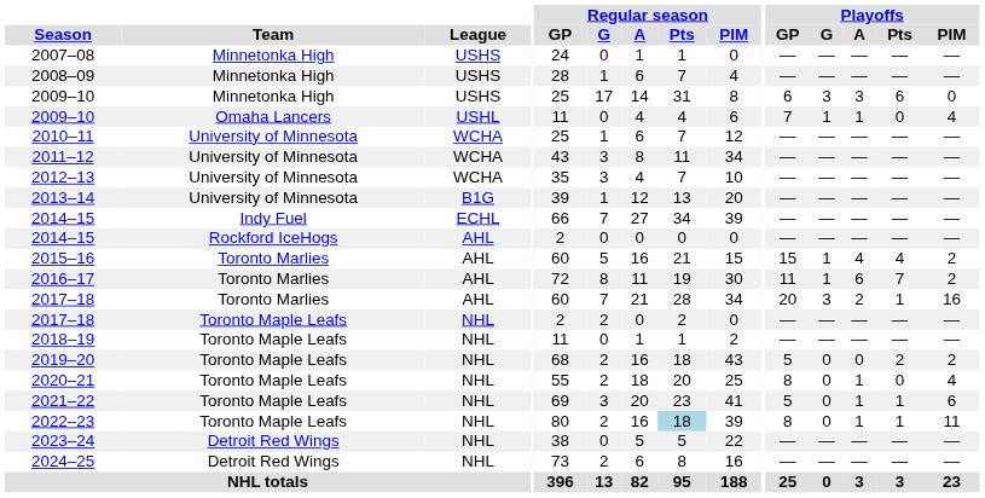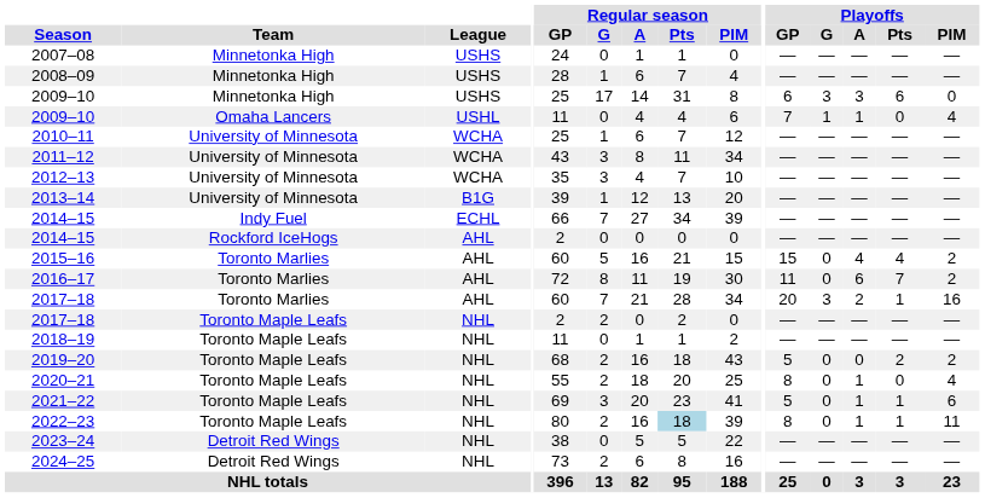 <table border="0" cellpadding="1" cellspacing="0" style="text-align:center; width:60em">
 <tr bgcolor="#e0e0e0">
 <th colspan="3" bgcolor="#ffffff"></th>
 <th rowspan="99" bgcolor="#ffffff"></th>
 <th colspan="5"><a href='#'>Regular season</a></th>
 <th rowspan="99" bgcolor="#ffffff"></th>
 <th colspan="5"><a href='#'>Playoffs</a></th>
 </tr>
 <tr bgcolor="#e0e0e0">
 <th><a href='#'>Season</a></th>
 <th>Team</th>
 <th>League</th>
 <th>GP</th>
 <th><a href='#'>G</a></th>
 <th><a href='#'>A</a></th>
 <th><a href='#'>Pts</a></th>
 <th><a href='#'>PIM</a></th>
 <th>GP</th>
 <th>G</th>
 <th>A</th>
 <th>Pts</th>
 <th>PIM</th>
 </tr>
 <tr>
 <td>2007–08</td>
 <td><a href='#'>Minnetonka High</a></td>
 <td><a href='#'>USHS</a></td>
 <td>24</td>
 <td>0</td>
 <td>1</td>
 <td>1</td>
 <td>0</td>
 <td>—</td>
 <td>—</td>
 <td>—</td>
 <td>—</td>
 <td>—</td>
 </tr>
 <tr bgcolor="#f0f0f0">
 <td>2008–09</td>
 <td>Minnetonka High</td>
 <td>USHS</td>
 <td>28</td>
 <td>1</td>
 <td>6</td>
 <td>7</td>
 <td>4</td>
 <td>—</td>
 <td>—</td>
 <td>—</td>
 <td>—</td>
 <td>—</td>
 </tr>
 <tr>
 <td>2009–10</td>
 <td>Minnetonka High</td>
 <td>USHS</td>
 <td>25</td>
 <td>17</td>
 <td>14</td>
 <td>31</td>
 <td>8</td>
 <td>6</td>
 <td>3</td>
 <td>3</td>
 <td>6</td>
 <td>0</td>
 </tr>
 <tr bgcolor="#f0f0f0">
 <td><a href='#'>2009–10</a></td>
 <td><a href='#'>Omaha Lancers</a></td>
 <td><a href='#'>USHL</a></td>
 <td>11</td>
 <td>0</td>
 <td>4</td>
 <td>4</td>
 <td>6</td>
 <td>7</td>
 <td>1</td>
 <td>1</td>
 <td>0</td>
 <td>4</td>
 </tr>
 <tr>
 <td><a href='#'>2010–11</a></td>
 <td><a href='#'>University of Minnesota</a></td>
 <td><a href='#'>WCHA</a></td>
 <td>25</td>
 <td>1</td>
 <td>6</td>
 <td>7</td>
 <td>12</td>
 <td>—</td>
 <td>—</td>
 <td>—</td>
 <td>—</td>
 <td>—</td>
 </tr>
 <tr bgcolor="#f0f0f0">
 <td><a href='#'>2011–12</a></td>
 <td>University of Minnesota</td>
 <td>WCHA</td>
 <td>43</td>
 <td>3</td>
 <td>8</td>
 <td>11</td>
 <td>34</td>
 <td>—</td>
 <td>—</td>
 <td>—</td>
 <td>—</td>
 <td>—</td>
 </tr>
 <tr>
 <td><a href='#'>2012–13</a></td>
 <td>University of Minnesota</td>
 <td>WCHA</td>
 <td>35</td>
 <td>3</td>
 <td>4</td>
 <td>7</td>
 <td>10</td>
 <td>—</td>
 <td>—</td>
 <td>—</td>
 <td>—</td>
 <td>—</td>
 </tr>
 <tr bgcolor="#f0f0f0">
 <td><a href='#'>2013–14</a></td>
 <td>University of Minnesota</td>
 <td><a href='#'>B1G</a></td>
 <td>39</td>
 <td>1</td>
 <td>12</td>
 <td>13</td>
 <td>20</td>
 <td>—</td>
 <td>—</td>
 <td>—</td>
 <td>—</td>
 <td>—</td>
 </tr>
 <tr>
 <td><a href='#'>2014–15</a></td>
 <td><a href='#'>Indy Fuel</a></td>
 <td><a href='#'>ECHL</a></td>
 <td>66</td>
 <td>7</td>
 <td>27</td>
 <td>34</td>
 <td>39</td>
 <td>—</td>
 <td>—</td>
 <td>—</td>
 <td>—</td>
 <td>—</td>
 </tr>
 <tr bgcolor="#f0f0f0">
 <td><a href='#'>2014–15</a></td>
 <td><a href='#'>Rockford IceHogs</a></td>
 <td><a href='#'>AHL</a></td>
 <td>2</td>
 <td>0</td>
 <td>0</td>
 <td>0</td>
 <td>0</td>
 <td>—</td>
 <td>—</td>
 <td>—</td>
 <td>—</td>
 <td>—</td>
 </tr>
 <tr>
 <td><a href='#'>2015–16</a></td>
 <td><a href='#'>Toronto Marlies</a></td>
 <td>AHL</td>
 <td>60</td>
 <td>5</td>
 <td>16</td>
 <td>21</td>
 <td>15</td>
 <td>15</td>
-<td>1</td>
+<td>0</td>
 <td>4</td>
 <td>4</td>
 <td>2</td>
 </tr>
 <tr bgcolor="#f0f0f0">
 <td><a href='#'>2016–17</a></td>
 <td>Toronto Marlies</td>
 <td>AHL</td>
 <td>72</td>
 <td>8</td>
 <td>11</td>
 <td>19</td>
 <td>30</td>
 <td>11</td>
-<td>1</td>
+<td>0</td>
 <td>6</td>
 <td>7</td>
 <td>2</td>
 </tr>
 <tr>
 <td><a href='#'>2017–18</a></td>
 <td>Toronto Marlies</td>
 <td>AHL</td>
 <td>60</td>
 <td>7</td>
 <td>21</td>
 <td>28</td>
 <td>34</td>
 <td>20</td>
 <td>3</td>
 <td>2</td>
 <td>1</td>
 <td>16</td>
 </tr>
 <tr bgcolor="#f0f0f0">
 <td><a href='#'>2017–18</a></td>
 <td><a href='#'>Toronto Maple Leafs</a></td>
 <td><a href='#'>NHL</a></td>
 <td>2</td>
 <td>2</td>
 <td>0</td>
 <td>2</td>
 <td>0</td>
 <td>—</td>
 <td>—</td>
 <td>—</td>
 <td>—</td>
 <td>—</td>
 </tr>
 <tr>
 <td><a href='#'>2018–19</a></td>
 <td>Toronto Maple Leafs</td>
 <td>NHL</td>
 <td>11</td>
 <td>0</td>
 <td>1</td>
 <td>1</td>
 <td>2</td>
 <td>—</td>
 <td>—</td>
 <td>—</td>
 <td>—</td>
 <td>—</td>
 </tr>
 <tr bgcolor="#f0f0f0">
 <td><a href='#'>2019–20</a></td>
 <td>Toronto Maple Leafs</td>
 <td>NHL</td>
 <td>68</td>
 <td>2</td>
 <td>16</td>
 <td>18</td>
 <td>43</td>
 <td>5</td>
 <td>0</td>
 <td>0</td>
 <td>2</td>
 <td>2</td>
 </tr>
 <tr>
 <td><a href='#'>2020–21</a></td>
 <td>Toronto Maple Leafs</td>
 <td>NHL</td>
 <td>55</td>
 <td>2</td>
 <td>18</td>
 <td>20</td>
 <td>25</td>
 <td>8</td>
 <td>0</td>
 <td>1</td>
 <td>0</td>
 <td>4</td>
 </tr>
 <tr bgcolor="#f0f0f0">
 <td><a href='#'>2021–22</a></td>
 <td>Toronto Maple Leafs</td>
 <td>NHL</td>
 <td>69</td>
 <td>3</td>
 <td>20</td>
 <td>23</td>
 <td>41</td>
 <td>5</td>
 <td>0</td>
 <td>1</td>
 <td>1</td>
 <td>6</td>
 </tr>
 <tr>
 <td><a href='#'>2022–23</a></td>
 <td>Toronto Maple Leafs</td>
 <td>NHL</td>
 <td>80</td>
 <td>2</td>
 <td>16</td>
 <td style="background: lightblue;">18</td>
 <td>39</td>
 <td>8</td>
 <td>0</td>
 <td>1</td>
 <td>1</td>
 <td>11</td>
 </tr>
 <tr bgcolor="#f0f0f0">
 <td><a href='#'>2023–24</a></td>
 <td><a href='#'>Detroit Red Wings</a></td>
 <td>NHL</td>
 <td>38</td>
 <td>0</td>
 <td>5</td>
 <td>5</td>
 <td>22</td>
 <td>—</td>
 <td>—</td>
 <td>—</td>
 <td>—</td>
 <td>—</td>
 </tr>
 <tr>
 <td><a href='#'>2024–25</a></td>
 <td>Detroit Red Wings</td>
 <td>NHL</td>
 <td>73</td>
 <td>2</td>
 <td>6</td>
 <td>8</td>
 <td>16</td>
 <td>—</td>
 <td>—</td>
 <td>—</td>
 <td>—</td>
 <td>—</td>
 </tr>
 <tr bgcolor="#e0e0e0">
 <th colspan="3">NHL totals</th>
 <th>396</th>
 <th>13</th>
 <th>82</th>
 <th>95</th>
 <th>188</th>
 <th>25</th>
 <th>0</th>
 <th>3</th>
 <th>3</th>
 <th>23</th>
 </tr>
 </table>
